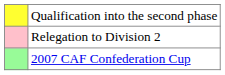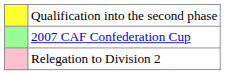 <table bgcolor="#f7f8ff" cellpadding="3" cellspacing="0" border="1" style="font-size: 95%; border: gray solid 1px; border-collapse: collapse;text-align:center;">
 <tr>
 <td style="background: #ffff30;" width="20"></td>
 <td bgcolor="#ffffff" align="left">Qualification into the second phase</td>
 </tr>
 <tr>
+<td style="background: #98fb98" width="20"></td>
+<td bgcolor="#ffffff" align="left"><a href='#'>2007 CAF Confederation Cup</a></td>
+</tr>
+<tr>
 <td style="background: #ffc0cb" width="20"></td>
 <td bgcolor="#ffffff" align="left">Relegation to Division 2</td>
 </tr>
-<tr>
-<td style="background: #98fb98" width="20"></td>
-<td bgcolor="#ffffff" align="left"><a href='#'>2007 CAF Confederation Cup</a></td>
-</tr>
 </table>
